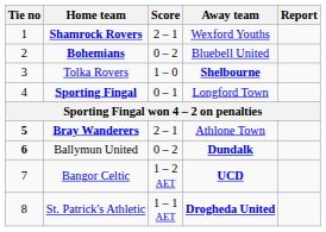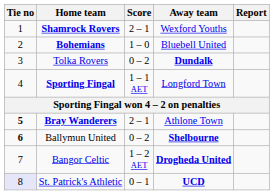 <table class="wikitable" style="text-align: center">
 <tr>
 <th>Tie no</th>
 <th>Home team</th>
 <th>Score</th>
 <th>Away team</th>
 <th>Report</th>
 </tr>
 <tr>
 <td>1</td>
 <td><strong><a href='#'>Shamrock Rovers</a></strong></td>
 <td>2 – 1</td>
 <td><a href='#'>Wexford Youths</a></td>
 <td></td>
 </tr>
 <tr>
 <td>2</td>
 <td><strong><a href='#'>Bohemians</a></strong></td>
-<td>0 – 2</td>
+<td>1 – 0</td>
 <td><a href='#'>Bluebell United</a></td>
 <td></td>
 </tr>
 <tr>
 <td>3</td>
 <td><a href='#'>Tolka Rovers</a></td>
-<td>1 – 0</td>
-<td><strong><a href='#'>Shelbourne</a></strong></td>
+<td>0 – 2</td>
+<td><strong><a href='#'>Dundalk</a></strong></td>
 <td></td>
 </tr>
 <tr>
 <td>4</td>
 <td><strong><a href='#'>Sporting Fingal</a></strong></td>
-<td>0 – 1</td>
+<td>1 – 1 <br> <small><a href='#'>AET</a></small></td>
 <td><a href='#'>Longford Town</a></td>
 <td></td>
 </tr>
 <tr>
 <th colspan="5">Sporting Fingal won 4 – 2 on penalties</th>
 </tr>
 <tr>
 <td><strong>5</strong></td>
 <td><strong><a href='#'>Bray Wanderers</a></strong></td>
 <td>2 – 1</td>
 <td><a href='#'>Athlone Town</a></td>
 <td></td>
 </tr>
 <tr>
 <td><strong>6</strong></td>
 <td>Ballymun United</td>
 <td>0 – 2</td>
-<td><strong><a href='#'>Dundalk</a></strong></td>
+<td><strong><a href='#'>Shelbourne</a></strong></td>
 <td></td>
 </tr>
 <tr>
 <td>7</td>
 <td><a href='#'>Bangor Celtic</a></td>
 <td>1 – 2 <br> <small><a href='#'>AET</a></small></td>
+<td><strong><a href='#'>Drogheda United</a></strong></td>
+<td></td>
+</tr>
+<tr>
+<td style="background: lavender;">8</td>
+<td><a href='#'>St. Patrick's Athletic</a></td>
+<td>0 – 1</td>
 <td><strong><a href='#'>UCD</a></strong></td>
 <td></td>
 </tr>
-<tr>
-<td>8</td>
-<td><a href='#'>St. Patrick's Athletic</a></td>
-<td>1 – 1 <br> <small><a href='#'>AET</a></small></td>
-<td><strong><a href='#'>Drogheda United</a></strong></td>
-<td></td>
-</tr>
 </table>
